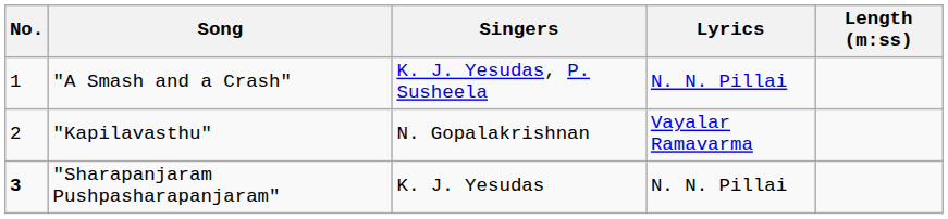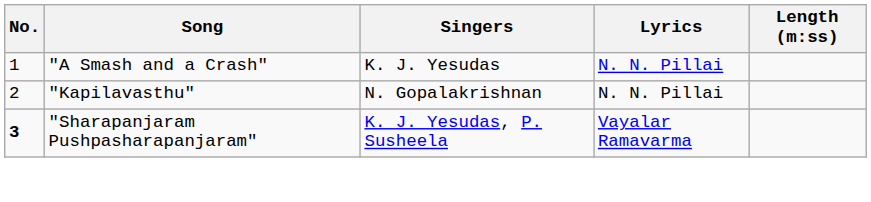 <table class="wikitable" style="font-size:95%;">
 <tr>
 <th>No.</th>
 <th>Song</th>
 <th>Singers</th>
 <th>Lyrics</th>
 <th>Length (m:ss)</th>
 </tr>
 <tr>
 <td>1</td>
 <td>"A Smash and a Crash"</td>
-<td><a href='#'>K. J. Yesudas</a>, <a href='#'>P. Susheela</a></td>
+<td>K. J. Yesudas</td>
 <td><a href='#'>N. N. Pillai</a></td>
 <td></td>
 </tr>
 <tr>
 <td>2</td>
 <td>"Kapilavasthu"</td>
 <td>N. Gopalakrishnan</td>
-<td><a href='#'>Vayalar Ramavarma</a></td>
+<td>N. N. Pillai</td>
 <td></td>
 </tr>
 <tr>
 <td><strong>3</strong></td>
 <td>"Sharapanjaram Pushpasharapanjaram"</td>
-<td>K. J. Yesudas</td>
-<td>N. N. Pillai</td>
+<td><a href='#'>K. J. Yesudas</a>, <a href='#'>P. Susheela</a></td>
+<td><a href='#'>Vayalar Ramavarma</a></td>
 <td></td>
 </tr>
 </table>
